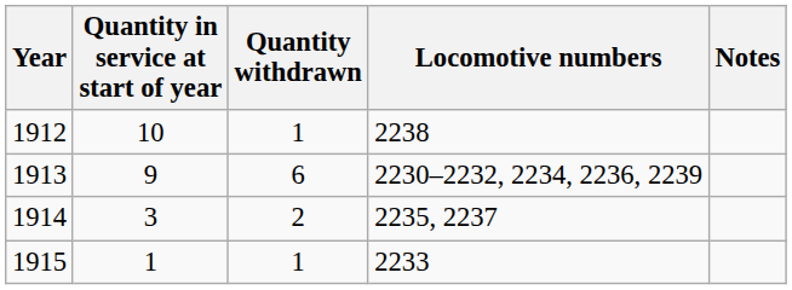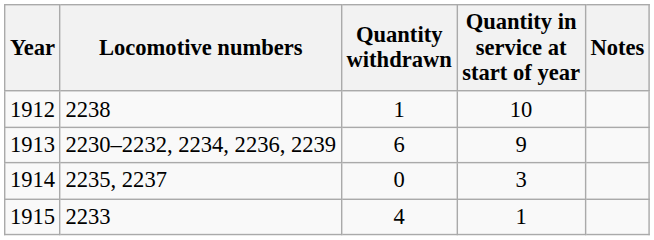 <table class="wikitable" style=text-align:center>
 <tr>
 <th>Year</th>
+<th>Locomotive numbers</th>
+<th>Quantity<br>withdrawn</th>
 <th>Quantity in<br>service at<br>start of year</th>
-<th>Quantity<br>withdrawn</th>
-<th>Locomotive numbers</th>
 <th>Notes</th>
 </tr>
 <tr>
 <td>1912</td>
+<td align=left>2238</td>
+<td>1</td>
 <td>10</td>
-<td>1</td>
-<td align=left>2238</td>
 <td align=left></td>
 </tr>
 <tr>
 <td>1913</td>
+<td align=left>2230–2232, 2234, 2236, 2239</td>
+<td>6</td>
 <td>9</td>
-<td>6</td>
-<td align=left>2230–2232, 2234, 2236, 2239</td>
 <td align=left></td>
 </tr>
 <tr>
 <td>1914</td>
+<td align=left>2235, 2237</td>
+<td>0</td>
 <td>3</td>
-<td>2</td>
-<td align=left>2235, 2237</td>
 <td align=left></td>
 </tr>
 <tr>
 <td>1915</td>
+<td align=left>2233</td>
+<td>4</td>
 <td>1</td>
-<td>1</td>
-<td align=left>2233</td>
 <td align=left></td>
 </tr>
 </table>
